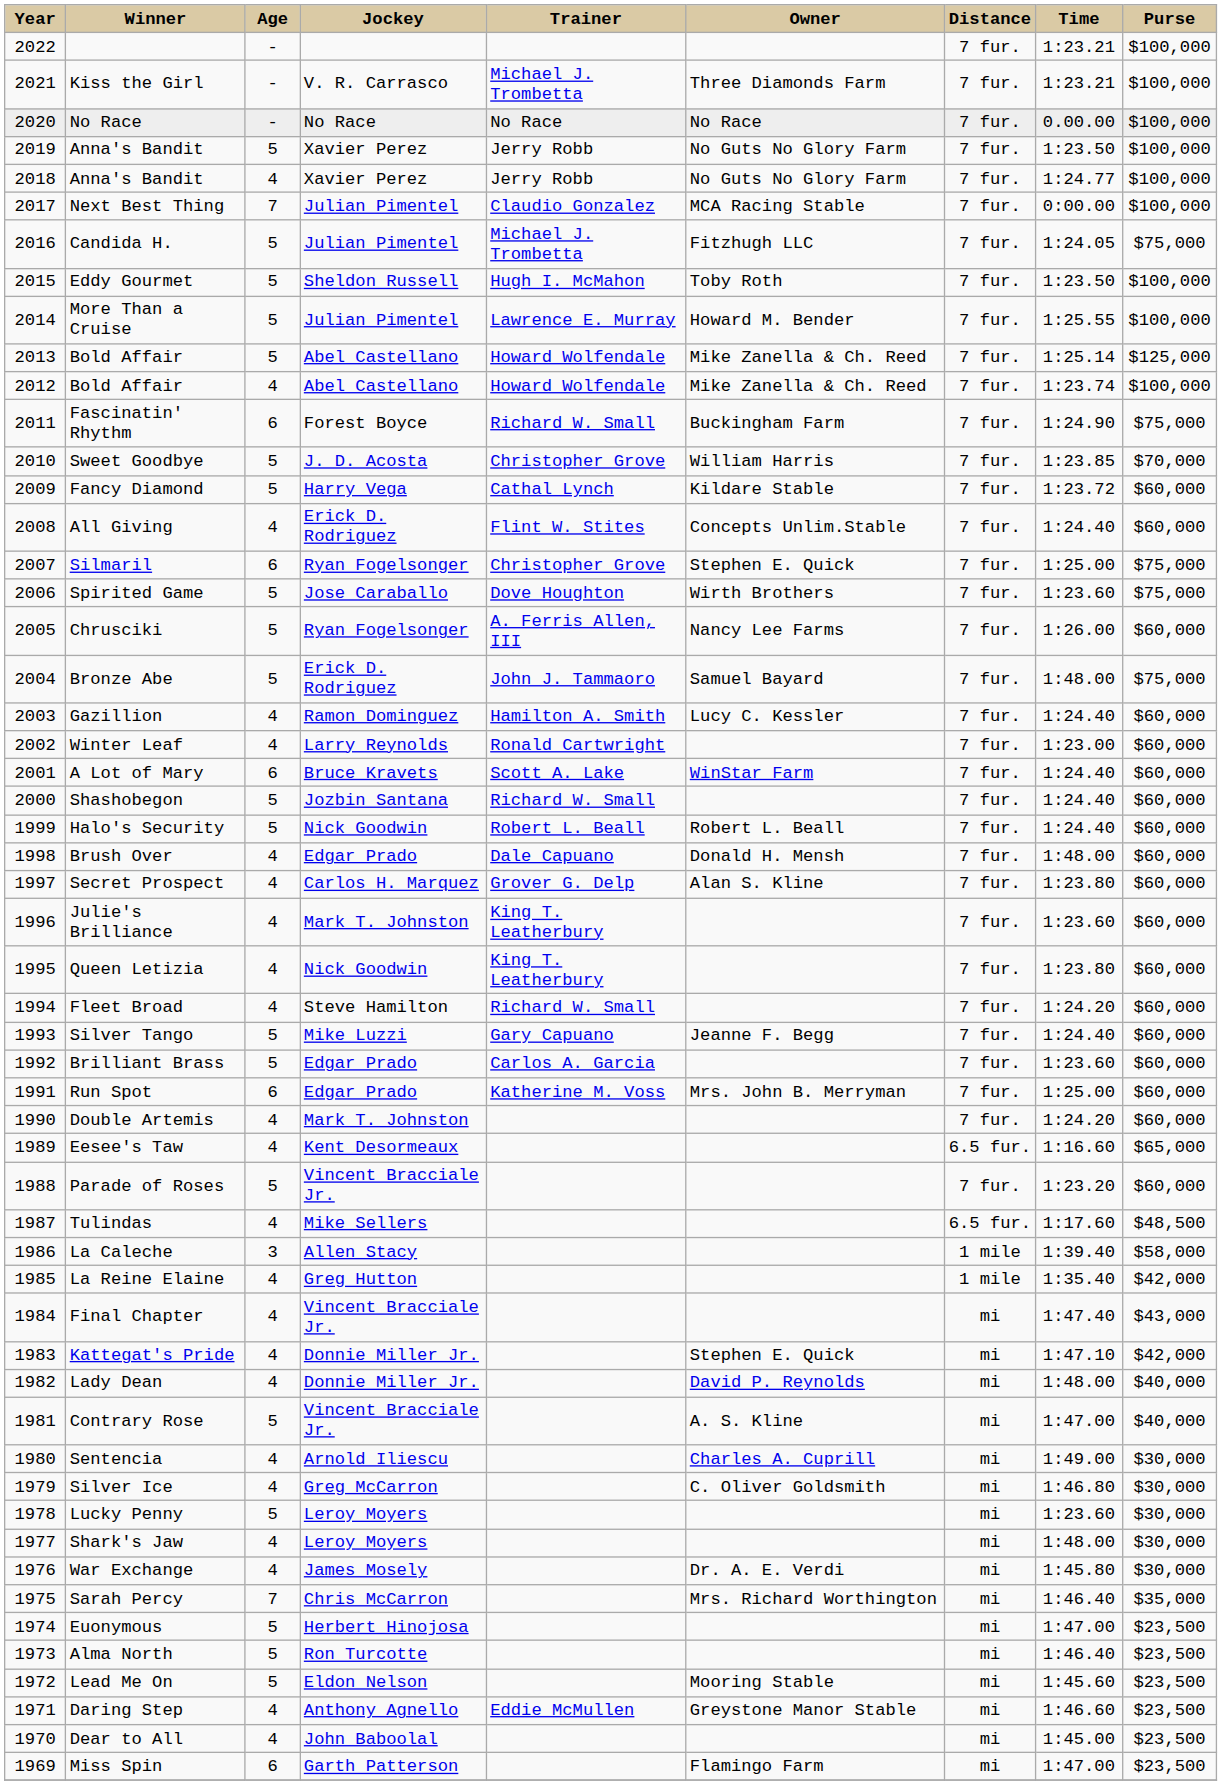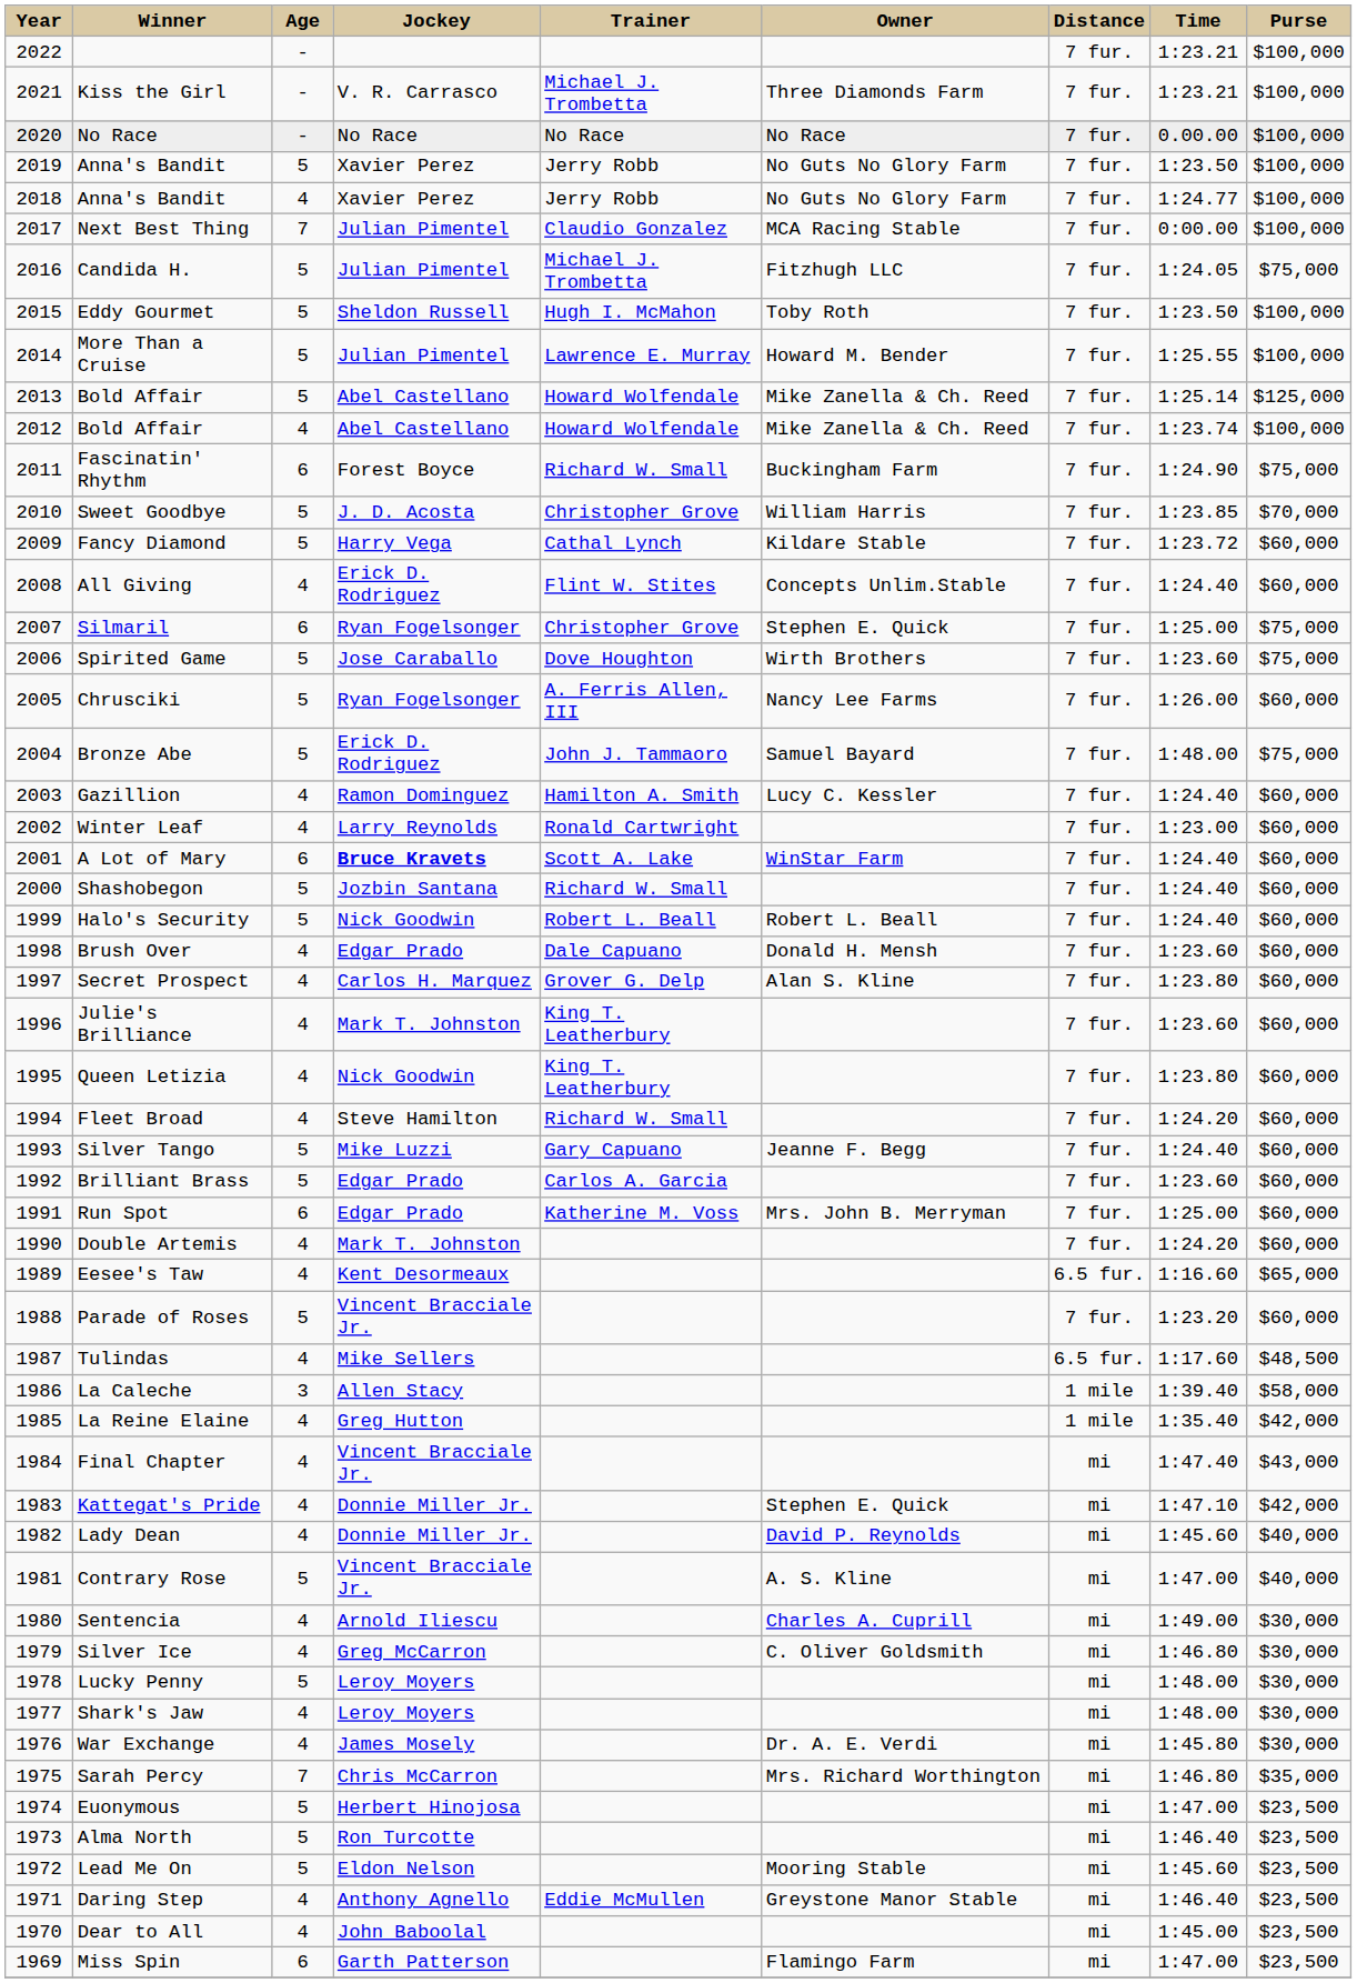 <table class="wikitable sortable">
 <tr>
 <th style="background-color:#DACAA5; width:40px">Year<br></th>
 <th style="background-color:#DACAA5; width:130px">Winner<br></th>
 <th style="background-color:#DACAA5; width:35px">Age<br></th>
 <th style="background-color:#DACAA5; width:135px">Jockey<br></th>
 <th style="background-color:#DACAA5; width:145px">Trainer<br></th>
 <th style="background-color:#DACAA5; width:190px">Owner<br></th>
 <th style="background-color:#DACAA5; width:50px">Distance</th>
 <th style="background-color:#DACAA5; width:60px">Time</th>
 <th style="background-color:#DACAA5; width:65px">Purse</th>
 </tr>
 <tr>
 <td align=center>2022</td>
 <td></td>
 <td align=center>-</td>
 <td></td>
 <td></td>
 <td></td>
 <td align=center>7 fur.</td>
 <td align=center>1:23.21</td>
 <td align=center>$100,000</td>
 </tr>
 <tr>
 <td align=center>2021</td>
 <td>Kiss the Girl</td>
 <td align=center>-</td>
 <td>V. R. Carrasco</td>
 <td><a href='#'>Michael J. Trombetta</a></td>
 <td>Three Diamonds Farm</td>
 <td align=center>7 fur.</td>
 <td align=center>1:23.21</td>
 <td align=center>$100,000</td>
 </tr>
 <tr bgcolor="#eeeeee">
 <td align=center>2020</td>
 <td>No Race</td>
 <td align=center>-</td>
 <td>No Race</td>
 <td>No Race</td>
 <td>No Race</td>
 <td align=center>7 fur.</td>
 <td align=center>0.00.00</td>
 <td align=center>$100,000</td>
 </tr>
 <tr>
 <td align=center>2019</td>
 <td>Anna's Bandit</td>
 <td align=center>5</td>
 <td>Xavier Perez</td>
 <td>Jerry Robb</td>
 <td>No Guts No Glory Farm</td>
 <td align=center>7 fur.</td>
 <td align=center>1:23.50</td>
 <td align=center>$100,000</td>
 </tr>
 <tr>
 <td align=center>2018</td>
 <td>Anna's Bandit</td>
 <td align=center>4</td>
 <td>Xavier Perez</td>
 <td>Jerry Robb</td>
 <td>No Guts No Glory Farm</td>
 <td align=center>7 fur.</td>
 <td align=center>1:24.77</td>
 <td align=center>$100,000</td>
 </tr>
 <tr>
 <td align=center>2017</td>
 <td>Next Best Thing</td>
 <td align=center>7</td>
 <td><a href='#'>Julian Pimentel</a></td>
 <td><a href='#'>Claudio Gonzalez</a></td>
 <td>MCA Racing Stable</td>
 <td align=center>7 fur.</td>
 <td align=center>0:00.00</td>
 <td align=center>$100,000</td>
 </tr>
 <tr>
 <td align=center>2016</td>
 <td>Candida H.</td>
 <td align=center>5</td>
 <td><a href='#'>Julian Pimentel</a></td>
 <td><a href='#'>Michael J. Trombetta</a></td>
 <td>Fitzhugh LLC</td>
 <td align=center>7 fur.</td>
 <td align=center>1:24.05</td>
 <td align=center>$75,000</td>
 </tr>
 <tr>
 <td align=center>2015</td>
 <td>Eddy Gourmet</td>
 <td align=center>5</td>
 <td><a href='#'>Sheldon Russell</a></td>
 <td><a href='#'>Hugh I. McMahon</a></td>
 <td>Toby Roth</td>
 <td align=center>7 fur.</td>
 <td align=center>1:23.50</td>
 <td align=center>$100,000</td>
 </tr>
 <tr>
 <td align=center>2014</td>
 <td>More Than a Cruise</td>
 <td align=center>5</td>
 <td><a href='#'>Julian Pimentel</a></td>
 <td><a href='#'>Lawrence E. Murray</a></td>
 <td>Howard M. Bender</td>
 <td align=center>7 fur.</td>
 <td align=center>1:25.55</td>
 <td align=center>$100,000</td>
 </tr>
 <tr>
 <td align=center>2013</td>
 <td>Bold Affair</td>
 <td align=center>5</td>
 <td><a href='#'>Abel Castellano</a></td>
 <td><a href='#'>Howard Wolfendale</a></td>
 <td>Mike Zanella & Ch. Reed</td>
 <td align=center>7 fur.</td>
 <td align=center>1:25.14</td>
 <td align=center>$125,000</td>
 </tr>
 <tr>
 <td align=center>2012</td>
 <td>Bold Affair</td>
 <td align=center>4</td>
 <td><a href='#'>Abel Castellano</a></td>
 <td><a href='#'>Howard Wolfendale</a></td>
 <td>Mike Zanella & Ch. Reed</td>
 <td align=center>7 fur.</td>
 <td align=center>1:23.74</td>
 <td align=center>$100,000</td>
 </tr>
 <tr>
 <td align=center>2011</td>
 <td>Fascinatin' Rhythm</td>
 <td align=center>6</td>
 <td>Forest Boyce</td>
 <td><a href='#'>Richard W. Small</a></td>
 <td>Buckingham Farm</td>
 <td align=center>7 fur.</td>
 <td align=center>1:24.90</td>
 <td align=center>$75,000</td>
 </tr>
 <tr>
 <td align=center>2010</td>
 <td>Sweet Goodbye</td>
 <td align=center>5</td>
 <td><a href='#'>J. D. Acosta</a></td>
 <td><a href='#'>Christopher Grove</a></td>
 <td>William Harris</td>
 <td align=center>7 fur.</td>
 <td align=center>1:23.85</td>
 <td align=center>$70,000</td>
 </tr>
 <tr>
 <td align=center>2009</td>
 <td>Fancy Diamond</td>
 <td align=center>5</td>
 <td><a href='#'>Harry Vega</a></td>
 <td><a href='#'>Cathal Lynch</a></td>
 <td>Kildare Stable</td>
 <td align=center>7 fur.</td>
 <td align=center>1:23.72</td>
 <td align=center>$60,000</td>
 </tr>
 <tr>
 <td align=center>2008</td>
 <td>All Giving</td>
 <td align=center>4</td>
 <td><a href='#'>Erick D. Rodriguez</a></td>
 <td><a href='#'>Flint W. Stites</a></td>
 <td>Concepts Unlim.Stable</td>
 <td align=center>7 fur.</td>
 <td align=center>1:24.40</td>
 <td align=center>$60,000</td>
 </tr>
 <tr>
 <td align=center>2007</td>
 <td><a href='#'>Silmaril</a></td>
 <td align=center>6</td>
 <td><a href='#'>Ryan Fogelsonger</a></td>
 <td><a href='#'>Christopher Grove</a></td>
 <td>Stephen E. Quick</td>
 <td align=center>7 fur.</td>
 <td align=center>1:25.00</td>
 <td align=center>$75,000</td>
 </tr>
 <tr>
 <td align=center>2006</td>
 <td>Spirited Game</td>
 <td align=center>5</td>
 <td><a href='#'>Jose Caraballo</a></td>
 <td><a href='#'>Dove Houghton</a></td>
 <td>Wirth Brothers</td>
 <td align=center>7 fur.</td>
 <td align=center>1:23.60</td>
 <td align=center>$75,000</td>
 </tr>
 <tr>
 <td align=center>2005</td>
 <td>Chrusciki</td>
 <td align=center>5</td>
 <td><a href='#'>Ryan Fogelsonger</a></td>
 <td><a href='#'>A. Ferris Allen, III</a></td>
 <td>Nancy Lee Farms</td>
 <td align=center>7 fur.</td>
 <td align=center>1:26.00</td>
 <td align=center>$60,000</td>
 </tr>
 <tr>
 <td align=center>2004</td>
 <td>Bronze Abe</td>
 <td align=center>5</td>
 <td><a href='#'>Erick D. Rodriguez</a></td>
 <td><a href='#'>John J. Tammaoro</a></td>
 <td>Samuel Bayard</td>
 <td align=center>7 fur.</td>
 <td align=center>1:48.00</td>
 <td align=center>$75,000</td>
 </tr>
 <tr>
 <td align=center>2003</td>
 <td>Gazillion</td>
 <td align=center>4</td>
 <td><a href='#'>Ramon Dominguez</a></td>
 <td><a href='#'>Hamilton A. Smith</a></td>
 <td>Lucy C. Kessler</td>
 <td align=center>7 fur.</td>
 <td align=center>1:24.40</td>
 <td align=center>$60,000</td>
 </tr>
 <tr>
 <td align=center>2002</td>
 <td>Winter Leaf</td>
 <td align=center>4</td>
 <td><a href='#'>Larry Reynolds</a></td>
 <td><a href='#'>Ronald Cartwright</a></td>
 <td></td>
 <td align=center>7 fur.</td>
 <td align=center>1:23.00</td>
 <td align=center>$60,000</td>
 </tr>
 <tr>
 <td align=center>2001</td>
 <td>A Lot of Mary</td>
 <td align=center>6</td>
-<td><a href='#'>Bruce Kravets</a></td>
+<td><strong><a href='#'>Bruce Kravets</a></strong></td>
 <td><a href='#'>Scott A. Lake</a></td>
 <td><a href='#'>WinStar Farm</a></td>
 <td align=center>7 fur.</td>
 <td align=center>1:24.40</td>
 <td align=center>$60,000</td>
 </tr>
 <tr>
 <td align=center>2000</td>
 <td>Shashobegon</td>
 <td align=center>5</td>
 <td><a href='#'>Jozbin Santana</a></td>
 <td><a href='#'>Richard W. Small</a></td>
 <td></td>
 <td align=center>7 fur.</td>
 <td align=center>1:24.40</td>
 <td align=center>$60,000</td>
 </tr>
 <tr>
 <td align=center>1999</td>
 <td>Halo's Security</td>
 <td align=center>5</td>
 <td><a href='#'>Nick Goodwin</a></td>
 <td><a href='#'>Robert L. Beall</a></td>
 <td>Robert L. Beall</td>
 <td align=center>7 fur.</td>
 <td align=center>1:24.40</td>
 <td align=center>$60,000</td>
 </tr>
 <tr>
 <td align=center>1998</td>
 <td>Brush Over</td>
 <td align=center>4</td>
 <td><a href='#'>Edgar Prado</a></td>
 <td><a href='#'>Dale Capuano</a></td>
 <td>Donald H. Mensh</td>
 <td align=center>7 fur.</td>
-<td align=center>1:48.00</td>
+<td align=center>1:23.60</td>
 <td align=center>$60,000</td>
 </tr>
 <tr>
 <td align=center>1997</td>
 <td>Secret Prospect</td>
 <td align=center>4</td>
 <td><a href='#'>Carlos H. Marquez</a></td>
 <td><a href='#'>Grover G. Delp</a></td>
 <td>Alan S. Kline</td>
 <td align=center>7 fur.</td>
 <td align=center>1:23.80</td>
 <td align=center>$60,000</td>
 </tr>
 <tr>
 <td align=center>1996</td>
 <td>Julie's Brilliance</td>
 <td align=center>4</td>
 <td><a href='#'>Mark T. Johnston</a></td>
 <td><a href='#'>King T. Leatherbury</a></td>
 <td></td>
 <td align=center>7 fur.</td>
 <td align=center>1:23.60</td>
 <td align=center>$60,000</td>
 </tr>
 <tr>
 <td align=center>1995</td>
 <td>Queen Letizia</td>
 <td align=center>4</td>
 <td><a href='#'>Nick Goodwin</a></td>
 <td><a href='#'>King T. Leatherbury</a></td>
 <td></td>
 <td align=center>7 fur.</td>
 <td align=center>1:23.80</td>
 <td align=center>$60,000</td>
 </tr>
 <tr>
 <td align=center>1994</td>
 <td>Fleet Broad</td>
 <td align=center>4</td>
 <td>Steve Hamilton</td>
 <td><a href='#'>Richard W. Small</a></td>
 <td></td>
 <td align=center>7 fur.</td>
 <td align=center>1:24.20</td>
 <td align=center>$60,000</td>
 </tr>
 <tr>
 <td align=center>1993</td>
 <td>Silver Tango</td>
 <td align=center>5</td>
 <td><a href='#'>Mike Luzzi</a></td>
 <td><a href='#'>Gary Capuano</a></td>
 <td>Jeanne F. Begg</td>
 <td align=center>7 fur.</td>
 <td align=center>1:24.40</td>
 <td align=center>$60,000</td>
 </tr>
 <tr>
 <td align=center>1992</td>
 <td>Brilliant Brass</td>
 <td align=center>5</td>
 <td><a href='#'>Edgar Prado</a></td>
 <td><a href='#'>Carlos A. Garcia</a></td>
 <td></td>
 <td align=center>7 fur.</td>
 <td align=center>1:23.60</td>
 <td align=center>$60,000</td>
 </tr>
 <tr>
 <td align=center>1991</td>
 <td>Run Spot</td>
 <td align=center>6</td>
 <td><a href='#'>Edgar Prado</a></td>
 <td><a href='#'>Katherine M. Voss</a></td>
 <td>Mrs. John B. Merryman</td>
 <td align=center>7 fur.</td>
 <td align=center>1:25.00</td>
 <td align=center>$60,000</td>
 </tr>
 <tr>
 <td align=center>1990</td>
 <td>Double Artemis</td>
 <td align=center>4</td>
 <td><a href='#'>Mark T. Johnston</a></td>
 <td></td>
 <td></td>
 <td align=center>7 fur.</td>
 <td align=center>1:24.20</td>
 <td align=center>$60,000</td>
 </tr>
 <tr>
 <td align=center>1989</td>
 <td>Eesee's Taw</td>
 <td align=center>4</td>
 <td><a href='#'>Kent Desormeaux</a></td>
 <td></td>
 <td></td>
 <td align=center>6.5 fur.</td>
 <td align=center>1:16.60</td>
 <td align=center>$65,000</td>
 </tr>
 <tr>
 <td align=center>1988</td>
 <td>Parade of Roses</td>
 <td align=center>5</td>
 <td><a href='#'>Vincent Bracciale Jr.</a></td>
 <td></td>
 <td></td>
 <td align=center>7 fur.</td>
 <td align=center>1:23.20</td>
 <td align=center>$60,000</td>
 </tr>
 <tr>
 <td align=center>1987</td>
 <td>Tulindas</td>
 <td align=center>4</td>
 <td><a href='#'>Mike Sellers</a></td>
 <td></td>
 <td></td>
 <td align=center>6.5 fur.</td>
 <td align=center>1:17.60</td>
 <td align=center>$48,500</td>
 </tr>
 <tr>
 <td align=center>1986</td>
 <td>La Caleche</td>
 <td align=center>3</td>
 <td><a href='#'>Allen Stacy</a></td>
 <td></td>
 <td></td>
 <td align=center>1 mile</td>
 <td align=center>1:39.40</td>
 <td align=center>$58,000</td>
 </tr>
 <tr>
 <td align=center>1985</td>
 <td>La Reine Elaine</td>
 <td align=center>4</td>
 <td><a href='#'>Greg Hutton</a></td>
 <td></td>
 <td></td>
 <td align=center>1 mile</td>
 <td align=center>1:35.40</td>
 <td align=center>$42,000</td>
 </tr>
 <tr>
 <td align=center>1984</td>
 <td>Final Chapter</td>
 <td align=center>4</td>
 <td><a href='#'>Vincent Bracciale Jr.</a></td>
 <td></td>
 <td></td>
 <td align=center> mi</td>
 <td align=center>1:47.40</td>
 <td align=center>$43,000</td>
 </tr>
 <tr>
 <td align=center>1983</td>
 <td><a href='#'>Kattegat's Pride</a></td>
 <td align=center>4</td>
 <td><a href='#'>Donnie Miller Jr.</a></td>
 <td></td>
 <td>Stephen E. Quick</td>
 <td align=center> mi</td>
 <td align=center>1:47.10</td>
 <td align=center>$42,000</td>
 </tr>
 <tr>
 <td align=center>1982</td>
 <td>Lady Dean</td>
 <td align=center>4</td>
 <td><a href='#'>Donnie Miller Jr.</a></td>
 <td></td>
 <td><a href='#'>David P. Reynolds</a></td>
 <td align=center> mi</td>
-<td align=center>1:48.00</td>
+<td align=center>1:45.60</td>
 <td align=center>$40,000</td>
 </tr>
 <tr>
 <td align=center>1981</td>
 <td>Contrary Rose</td>
 <td align=center>5</td>
 <td><a href='#'>Vincent Bracciale Jr.</a></td>
 <td></td>
 <td>A. S. Kline</td>
 <td align=center> mi</td>
 <td align=center>1:47.00</td>
 <td align=center>$40,000</td>
 </tr>
 <tr>
 <td align=center>1980</td>
 <td>Sentencia</td>
 <td align=center>4</td>
 <td><a href='#'>Arnold Iliescu</a></td>
 <td></td>
 <td><a href='#'>Charles A. Cuprill</a></td>
 <td align=center> mi</td>
 <td align=center>1:49.00</td>
 <td align=center>$30,000</td>
 </tr>
 <tr>
 <td align=center>1979</td>
 <td>Silver Ice</td>
 <td align=center>4</td>
 <td><a href='#'>Greg McCarron</a></td>
 <td></td>
 <td>C. Oliver Goldsmith</td>
 <td align=center> mi</td>
 <td align=center>1:46.80</td>
 <td align=center>$30,000</td>
 </tr>
 <tr>
 <td align=center>1978</td>
 <td>Lucky Penny</td>
 <td align=center>5</td>
 <td><a href='#'>Leroy Moyers</a></td>
 <td></td>
 <td></td>
 <td align=center> mi</td>
-<td align=center>1:23.60</td>
+<td align=center>1:48.00</td>
 <td align=center>$30,000</td>
 </tr>
 <tr>
 <td align=center>1977</td>
 <td>Shark's Jaw</td>
 <td align=center>4</td>
 <td><a href='#'>Leroy Moyers</a></td>
 <td></td>
 <td></td>
 <td align=center> mi</td>
 <td align=center>1:48.00</td>
 <td align=center>$30,000</td>
 </tr>
 <tr>
 <td align=center>1976</td>
 <td>War Exchange</td>
 <td align=center>4</td>
 <td><a href='#'>James Mosely</a></td>
 <td></td>
 <td>Dr. A. E. Verdi</td>
 <td align=center> mi</td>
 <td align=center>1:45.80</td>
 <td align=center>$30,000</td>
 </tr>
 <tr>
 <td align=center>1975</td>
 <td>Sarah Percy</td>
 <td align=center>7</td>
 <td><a href='#'>Chris McCarron</a></td>
 <td></td>
 <td>Mrs. Richard Worthington</td>
 <td align=center> mi</td>
-<td align=center>1:46.40</td>
+<td align=center>1:46.80</td>
 <td align=center>$35,000</td>
 </tr>
 <tr>
 <td align=center>1974</td>
 <td>Euonymous</td>
 <td align=center>5</td>
 <td><a href='#'>Herbert Hinojosa</a></td>
 <td></td>
 <td></td>
 <td align=center> mi</td>
 <td align=center>1:47.00</td>
 <td align=center>$23,500</td>
 </tr>
 <tr>
 <td align=center>1973</td>
 <td>Alma North</td>
 <td align=center>5</td>
 <td><a href='#'>Ron Turcotte</a></td>
 <td></td>
 <td></td>
 <td align=center> mi</td>
 <td align=center>1:46.40</td>
 <td align=center>$23,500</td>
 </tr>
 <tr>
 <td align=center>1972</td>
 <td>Lead Me On</td>
 <td align=center>5</td>
 <td><a href='#'>Eldon Nelson</a></td>
 <td></td>
 <td>Mooring Stable</td>
 <td align=center> mi</td>
 <td align=center>1:45.60</td>
 <td align=center>$23,500</td>
 </tr>
 <tr>
 <td align=center>1971</td>
 <td>Daring Step</td>
 <td align=center>4</td>
 <td><a href='#'>Anthony Agnello</a></td>
 <td><a href='#'>Eddie McMullen</a></td>
 <td>Greystone Manor Stable</td>
 <td align=center> mi</td>
-<td align=center>1:46.60</td>
+<td align=center>1:46.40</td>
 <td align=center>$23,500</td>
 </tr>
 <tr>
 <td align=center>1970</td>
 <td>Dear to All</td>
 <td align=center>4</td>
 <td><a href='#'>John Baboolal</a></td>
 <td></td>
 <td></td>
 <td align=center> mi</td>
 <td align=center>1:45.00</td>
 <td align=center>$23,500</td>
 </tr>
 <tr>
 <td align=center>1969</td>
 <td>Miss Spin</td>
 <td align=center>6</td>
 <td><a href='#'>Garth Patterson</a></td>
 <td></td>
 <td>Flamingo Farm</td>
 <td align=center> mi</td>
 <td align=center>1:47.00</td>
 <td align=center>$23,500</td>
 </tr>
 <tr>
 </tr>
 </table>
